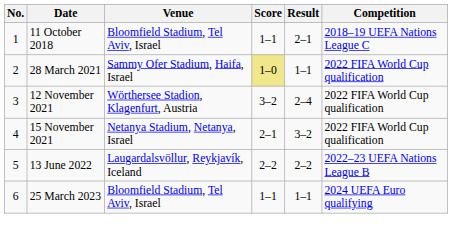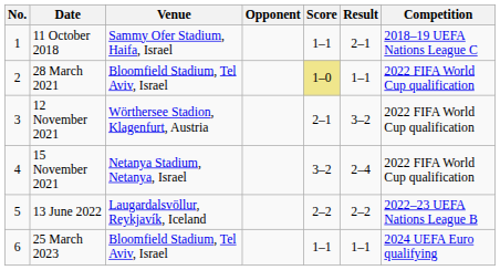 <table class="wikitable sortable">
 <tr>
 <th scope="col">No.</th>
 <th scope="col">Date</th>
 <th scope="col">Venue</th>
+<th scope="col">Opponent</th>
 <th scope="col">Score</th>
 <th scope="col">Result</th>
 <th scope="col">Competition</th>
 </tr>
 <tr>
 <td align="center">1</td>
 <td>11 October 2018</td>
-<td><a href='#'>Bloomfield Stadium</a>, <a href='#'>Tel Aviv</a>, Israel</td>
+<td><a href='#'>Sammy Ofer Stadium</a>, <a href='#'>Haifa</a>, Israel</td>
+<td></td>
 <td align="center">1–1</td>
 <td align="center">2–1</td>
 <td><a href='#'>2018–19 UEFA Nations League C</a></td>
 </tr>
 <tr>
 <td align="center">2</td>
 <td>28 March 2021</td>
-<td><a href='#'>Sammy Ofer Stadium</a>, <a href='#'>Haifa</a>, Israel</td>
+<td><a href='#'>Bloomfield Stadium</a>, <a href='#'>Tel Aviv</a>, Israel</td>
+<td></td>
 <td align="center" style="background: khaki;">1–0</td>
 <td align="center">1–1</td>
 <td><a href='#'>2022 FIFA World Cup qualification</a></td>
 </tr>
 <tr>
 <td align="center">3</td>
 <td>12 November 2021</td>
 <td><a href='#'>Wörthersee Stadion</a>, <a href='#'>Klagenfurt</a>, Austria</td>
+<td></td>
+<td align="center">2–1</td>
 <td align="center">3–2</td>
-<td align="center">2–4</td>
 <td>2022 FIFA World Cup qualification</td>
 </tr>
 <tr>
 <td align="center">4</td>
 <td>15 November 2021</td>
 <td><a href='#'>Netanya Stadium</a>, <a href='#'>Netanya</a>, Israel</td>
-<td align="center">2–1</td>
+<td></td>
 <td align="center">3–2</td>
+<td align="center">2–4</td>
 <td>2022 FIFA World Cup qualification</td>
 </tr>
 <tr>
 <td align="center">5</td>
 <td>13 June 2022</td>
 <td><a href='#'>Laugardalsvöllur</a>, <a href='#'>Reykjavík</a>, Iceland</td>
+<td></td>
 <td align="center">2–2</td>
 <td align="center">2–2</td>
 <td><a href='#'>2022–23 UEFA Nations League B</a></td>
 </tr>
 <tr>
 <td align="center">6</td>
 <td>25 March 2023</td>
 <td><a href='#'>Bloomfield Stadium</a>, <a href='#'>Tel Aviv</a>, Israel</td>
+<td></td>
 <td align="center">1–1</td>
 <td align="center">1–1</td>
 <td><a href='#'>2024 UEFA Euro qualifying</a></td>
 </tr>
 </table>
